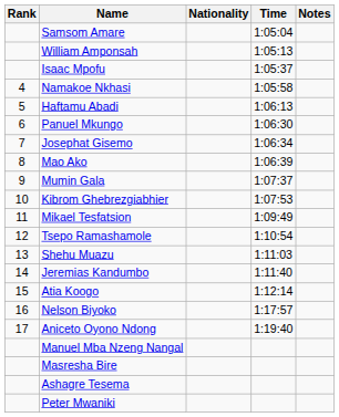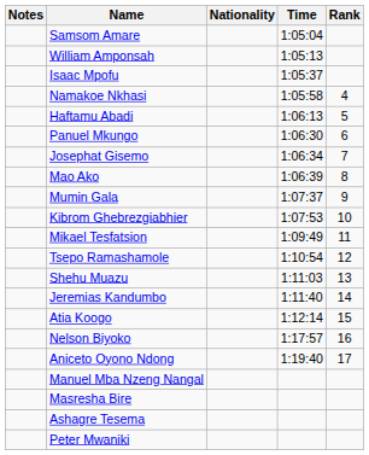 <table class="wikitable sortable" style="text-align:center">
 <tr>
-<th>Rank</th>
+<th>Notes</th>
 <th>Name</th>
 <th>Nationality</th>
 <th>Time</th>
-<th>Notes</th>
+<th>Rank</th>
 </tr>
 <tr>
 <td></td>
 <td align=left><a href='#'>Samsom Amare</a></td>
 <td align=left></td>
 <td>1:05:04</td>
 <td></td>
 </tr>
 <tr>
 <td></td>
 <td align=left><a href='#'>William Amponsah</a></td>
 <td align=left></td>
 <td>1:05:13</td>
 <td></td>
 </tr>
 <tr>
 <td></td>
 <td align=left><a href='#'>Isaac Mpofu</a></td>
 <td align=left></td>
 <td>1:05:37</td>
 <td></td>
 </tr>
 <tr>
-<td>4</td>
+<td></td>
 <td align=left><a href='#'>Namakoe Nkhasi</a></td>
 <td align=left></td>
 <td>1:05:58</td>
-<td></td>
+<td>4</td>
 </tr>
 <tr>
-<td>5</td>
+<td></td>
 <td align=left><a href='#'>Haftamu Abadi</a></td>
 <td align=left></td>
 <td>1:06:13</td>
-<td></td>
+<td>5</td>
 </tr>
 <tr>
-<td>6</td>
+<td></td>
 <td align=left><a href='#'>Panuel Mkungo</a></td>
 <td align=left></td>
 <td>1:06:30</td>
-<td></td>
+<td>6</td>
 </tr>
 <tr>
-<td>7</td>
+<td></td>
 <td align=left><a href='#'>Josephat Gisemo</a></td>
 <td align=left></td>
 <td>1:06:34</td>
-<td></td>
+<td>7</td>
 </tr>
 <tr>
-<td>8</td>
+<td></td>
 <td align=left><a href='#'>Mao Ako</a></td>
 <td align=left></td>
 <td>1:06:39</td>
-<td></td>
+<td>8</td>
 </tr>
 <tr>
-<td>9</td>
+<td></td>
 <td align=left><a href='#'>Mumin Gala</a></td>
 <td align=left></td>
 <td>1:07:37</td>
-<td></td>
+<td>9</td>
 </tr>
 <tr>
-<td>10</td>
+<td></td>
 <td align=left><a href='#'>Kibrom Ghebrezgiabhier</a></td>
 <td align=left></td>
 <td>1:07:53</td>
-<td></td>
+<td>10</td>
 </tr>
 <tr>
-<td>11</td>
+<td></td>
 <td align=left><a href='#'>Mikael Tesfatsion</a></td>
 <td align=left></td>
 <td>1:09:49</td>
-<td></td>
+<td>11</td>
 </tr>
 <tr>
-<td>12</td>
+<td></td>
 <td align=left><a href='#'>Tsepo Ramashamole</a></td>
 <td align=left></td>
 <td>1:10:54</td>
-<td></td>
+<td>12</td>
 </tr>
 <tr>
-<td>13</td>
+<td></td>
 <td align=left><a href='#'>Shehu Muazu</a></td>
 <td align=left></td>
 <td>1:11:03</td>
-<td></td>
+<td>13</td>
 </tr>
 <tr>
-<td>14</td>
+<td></td>
 <td align=left><a href='#'>Jeremias Kandumbo</a></td>
 <td align=left></td>
 <td>1:11:40</td>
-<td></td>
+<td>14</td>
 </tr>
 <tr>
-<td>15</td>
+<td></td>
 <td align=left><a href='#'>Atia Koogo</a></td>
 <td align=left></td>
 <td>1:12:14</td>
-<td></td>
+<td>15</td>
 </tr>
 <tr>
-<td>16</td>
+<td></td>
 <td align=left><a href='#'>Nelson Biyoko</a></td>
 <td align=left></td>
 <td>1:17:57</td>
-<td></td>
+<td>16</td>
 </tr>
 <tr>
-<td>17</td>
+<td></td>
 <td align=left><a href='#'>Aniceto Oyono Ndong</a></td>
 <td align=left></td>
 <td>1:19:40</td>
-<td></td>
+<td>17</td>
 </tr>
 <tr>
 <td></td>
 <td align=left><a href='#'>Manuel Mba Nzeng Nangal</a></td>
 <td align=left></td>
 <td></td>
 <td></td>
 </tr>
 <tr>
 <td></td>
 <td align=left><a href='#'>Masresha Bire</a></td>
 <td align=left></td>
 <td></td>
 <td></td>
 </tr>
 <tr>
 <td></td>
 <td align=left><a href='#'>Ashagre Tesema</a></td>
 <td align=left></td>
 <td></td>
 <td></td>
 </tr>
 <tr>
 <td></td>
 <td align=left><a href='#'>Peter Mwaniki</a></td>
 <td align=left></td>
 <td></td>
 <td></td>
 </tr>
 </table>
